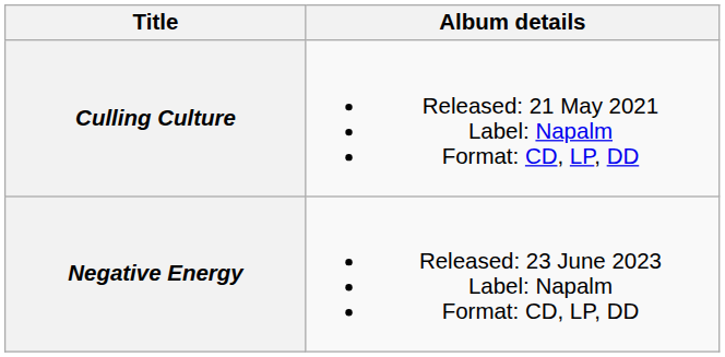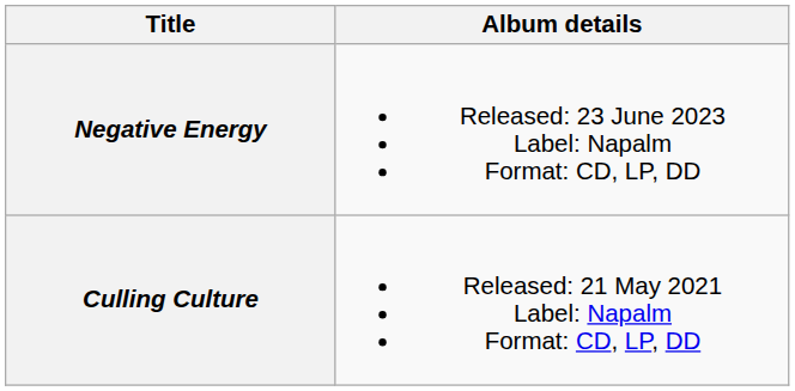 <table class="wikitable plainrowheaders" style="text-align:center;" border="1">
 <tr>
 <th scope="col" style="width:13em;">Title</th>
 <th scope="col" style="width:18em;">Album details</th>
 </tr>
 <tr>
+<th scope="row"><em>Negative Energy</em></th>
+<td><br><ul><li>Released: 23 June 2023</li><li>Label: Napalm</li><li>Format: CD, LP, DD</li></ul></td>
+</tr>
+<tr>
 <th scope="row"><em>Culling Culture</em></th>
 <td><br><ul><li>Released: 21 May 2021</li><li>Label: <a href='#'>Napalm</a></li><li>Format: <a href='#'>CD</a>, <a href='#'>LP</a>, <a href='#'>DD</a></li></ul></td>
 </tr>
-<tr>
-<th scope="row"><em>Negative Energy</em></th>
-<td><br><ul><li>Released: 23 June 2023</li><li>Label: Napalm</li><li>Format: CD, LP, DD</li></ul></td>
-</tr>
 </table>
